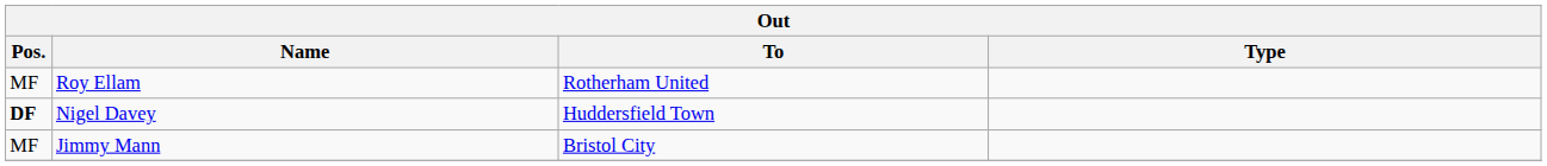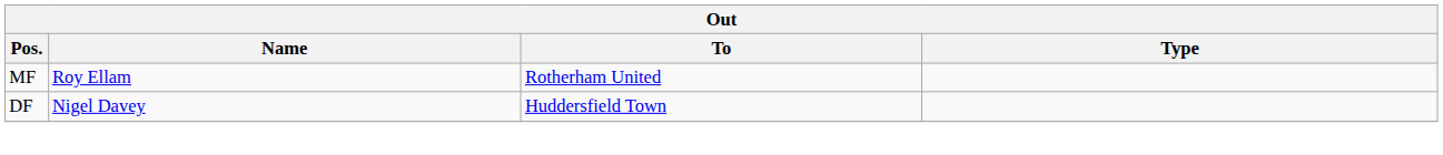 <table class="wikitable" style="font-size:100%;width:99%;">
 <tr>
 <th colspan="4">Out</th>
 </tr>
 <tr>
 <th width=3%>Pos.</th>
 <th width=33%>Name</th>
 <th width=28%>To</th>
 <th width=36%>Type</th>
 </tr>
 <tr>
 <td>MF</td>
 <td><a href='#'>Roy Ellam</a></td>
 <td><a href='#'>Rotherham United</a></td>
 <td></td>
 </tr>
 <tr>
-<td><strong>DF</strong></td>
+<td>DF</td>
 <td><a href='#'>Nigel Davey</a></td>
 <td><a href='#'>Huddersfield Town</a></td>
 <td></td>
 </tr>
 <tr>
-<td>MF</td>
-<td><a href='#'>Jimmy Mann</a></td>
-<td><a href='#'>Bristol City</a></td>
-<td></td>
-</tr>
-<tr>
 </tr>
 </table>
